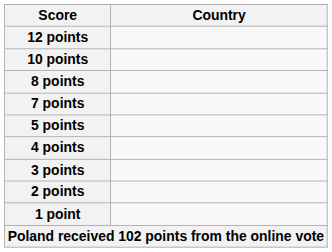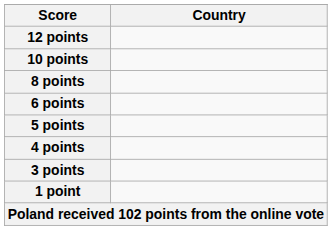 <table class="wikitable">
 <tr>
 </tr>
 <tr>
 <th scope="col" width="33%">Score</th>
 <th scope="col">Country</th>
 </tr>
 <tr>
 <th scope="row">12 points</th>
 <td></td>
 </tr>
 <tr>
 <th scope="row">10 points</th>
 <td></td>
 </tr>
 <tr>
 <th scope="row">8 points</th>
 <td></td>
 </tr>
 <tr>
-<th scope="row">7 points</th>
+<th scope="row">6 points</th>
 <td></td>
 </tr>
 <tr>
 <th scope="row">5 points</th>
 <td></td>
 </tr>
 <tr>
 <th scope="row">4 points</th>
 <td></td>
 </tr>
 <tr>
 <th scope="row">3 points</th>
 <td></td>
 </tr>
 <tr>
-<th scope="row">2 points</th>
-<td></td>
-</tr>
-<tr>
 <th scope="row">1 point</th>
 <td></td>
 </tr>
 <tr>
 <th colspan="2">Poland received 102 points from the online vote</th>
 </tr>
 </table>
